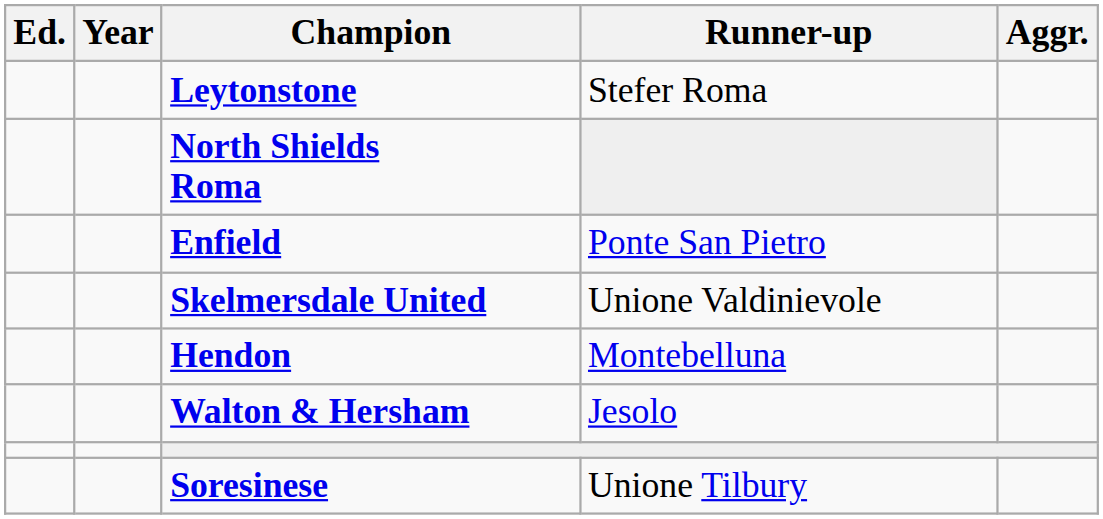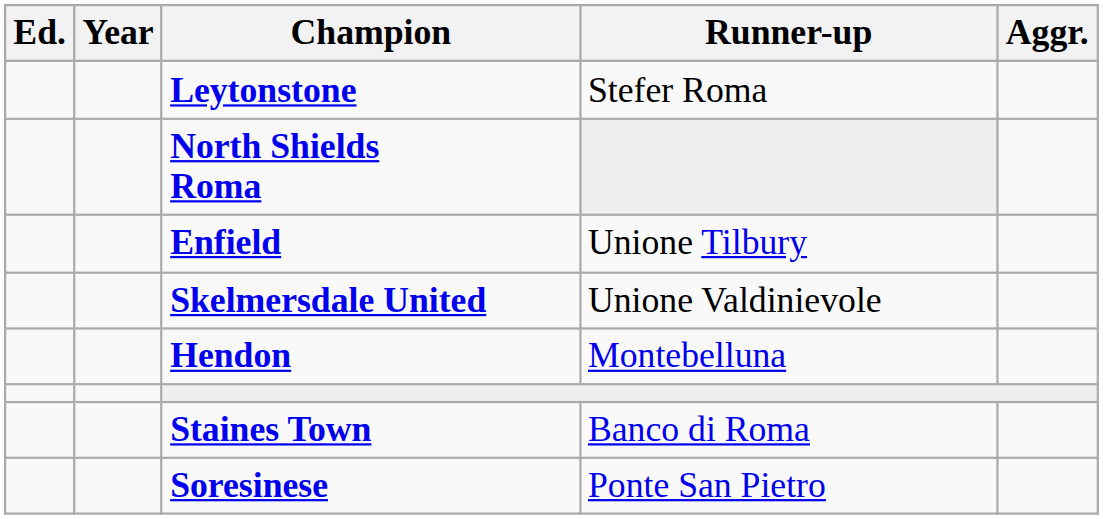 <table class="wikitable sortable">
 <tr>
 <th width= px>Ed.</th>
 <th width= px>Year</th>
 <th width= 180px> Champion</th>
 <th width= 180px> Runner-up</th>
 <th width= px>Aggr.</th>
 </tr>
 <tr>
 <td></td>
 <td></td>
 <td> <strong><a href='#'>Leytonstone</a></strong></td>
 <td> Stefer Roma</td>
 <td></td>
 </tr>
 <tr>
 <td></td>
 <td></td>
 <td> <strong><a href='#'>North Shields</a></strong><br> <strong><a href='#'>Roma</a></strong></td>
 <td bgcolor=#efefef></td>
 <td></td>
 </tr>
 <tr>
 <td></td>
 <td></td>
 <td> <strong><a href='#'>Enfield</a></strong></td>
-<td> <a href='#'>Ponte San Pietro</a></td>
+<td> Unione <a href='#'>Tilbury</a></td>
 <td></td>
 </tr>
 <tr>
 <td></td>
 <td></td>
 <td> <strong><a href='#'>Skelmersdale United</a></strong></td>
 <td> Unione Valdinievole</td>
 <td></td>
 </tr>
 <tr>
 <td></td>
 <td></td>
 <td> <strong><a href='#'>Hendon</a></strong></td>
 <td> <a href='#'>Montebelluna</a></td>
 <td></td>
 </tr>
 <tr>
 <td></td>
 <td></td>
-<td> <strong><a href='#'>Walton & Hersham</a></strong></td>
-<td> <a href='#'>Jesolo</a></td>
+<td colspan=3 bgcolor=#efefef></td>
+</tr>
+<tr>
+<td></td>
+<td></td>
+<td> <strong><a href='#'>Staines Town</a></strong></td>
+<td> <a href='#'>Banco di Roma</a></td>
 <td></td>
 </tr>
 <tr>
 <td></td>
 <td></td>
-<td colspan=3 bgcolor=#efefef></td>
-</tr>
-<tr>
-<td></td>
-<td></td>
 <td> <strong><a href='#'>Soresinese</a></strong></td>
-<td> Unione <a href='#'>Tilbury</a></td>
+<td> <a href='#'>Ponte San Pietro</a></td>
 <td></td>
 </tr>
 </table>
